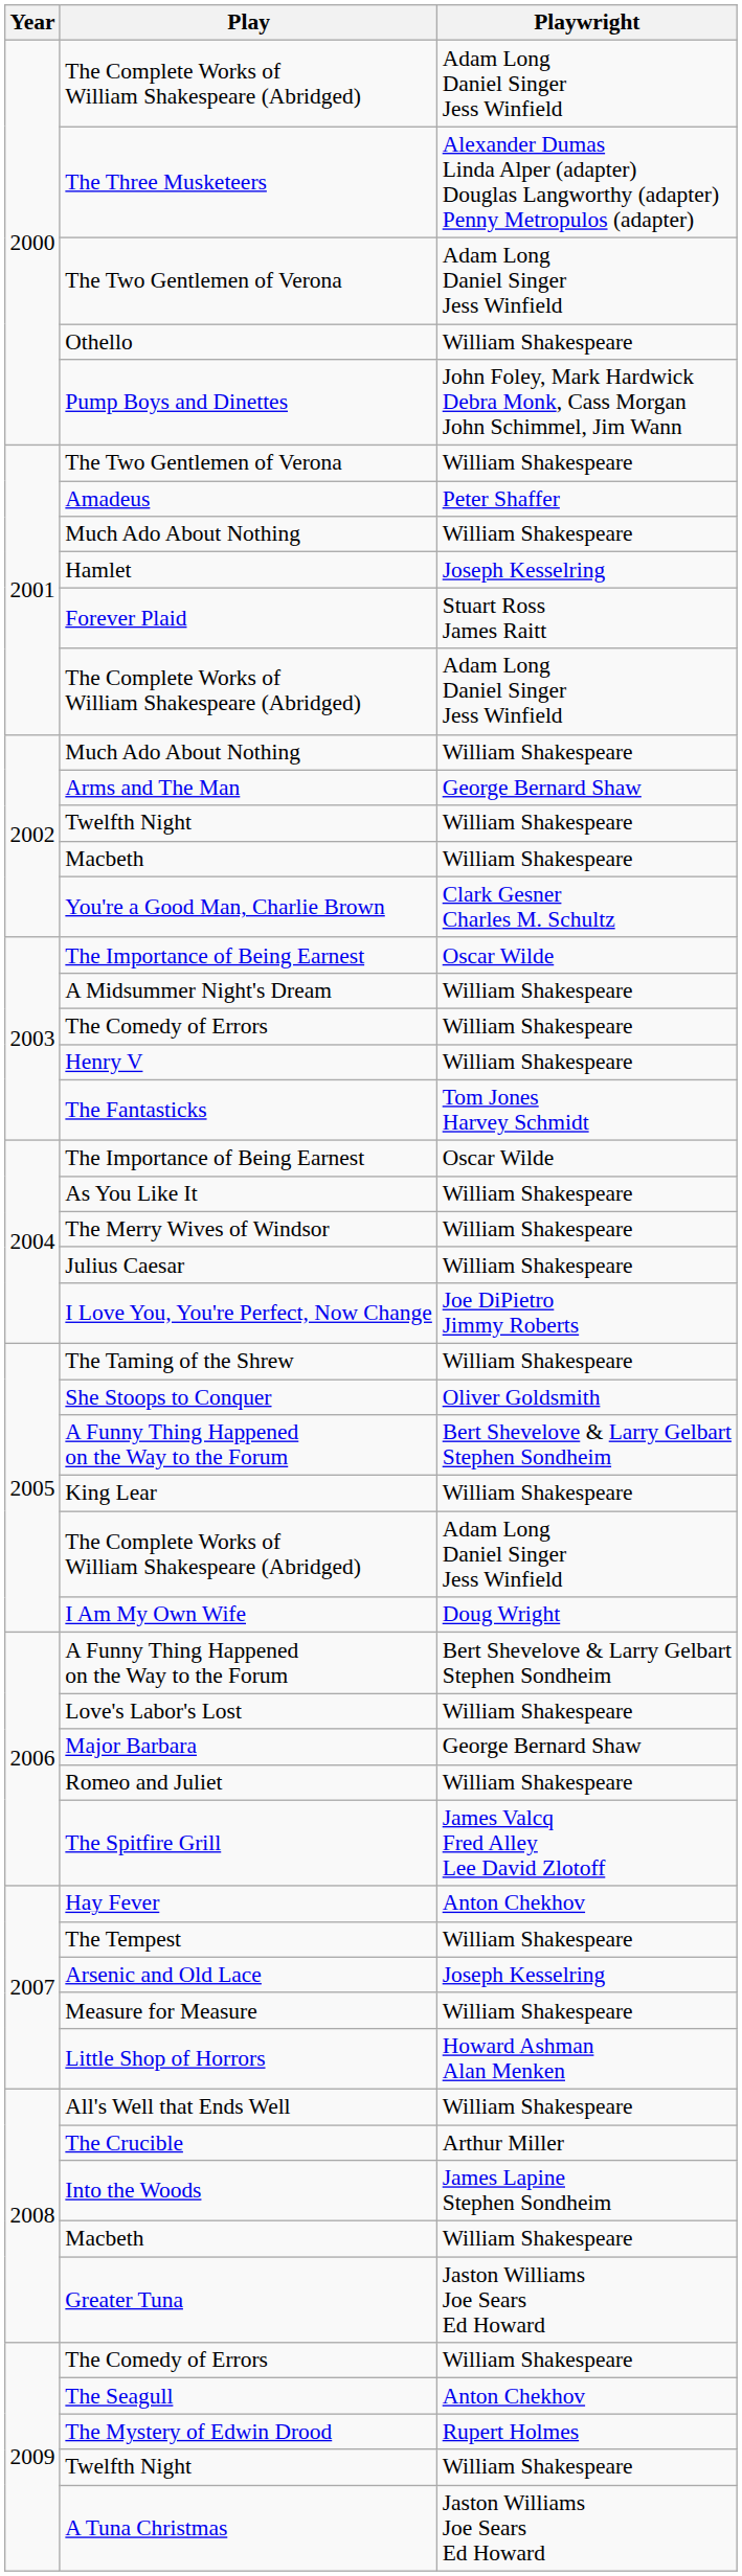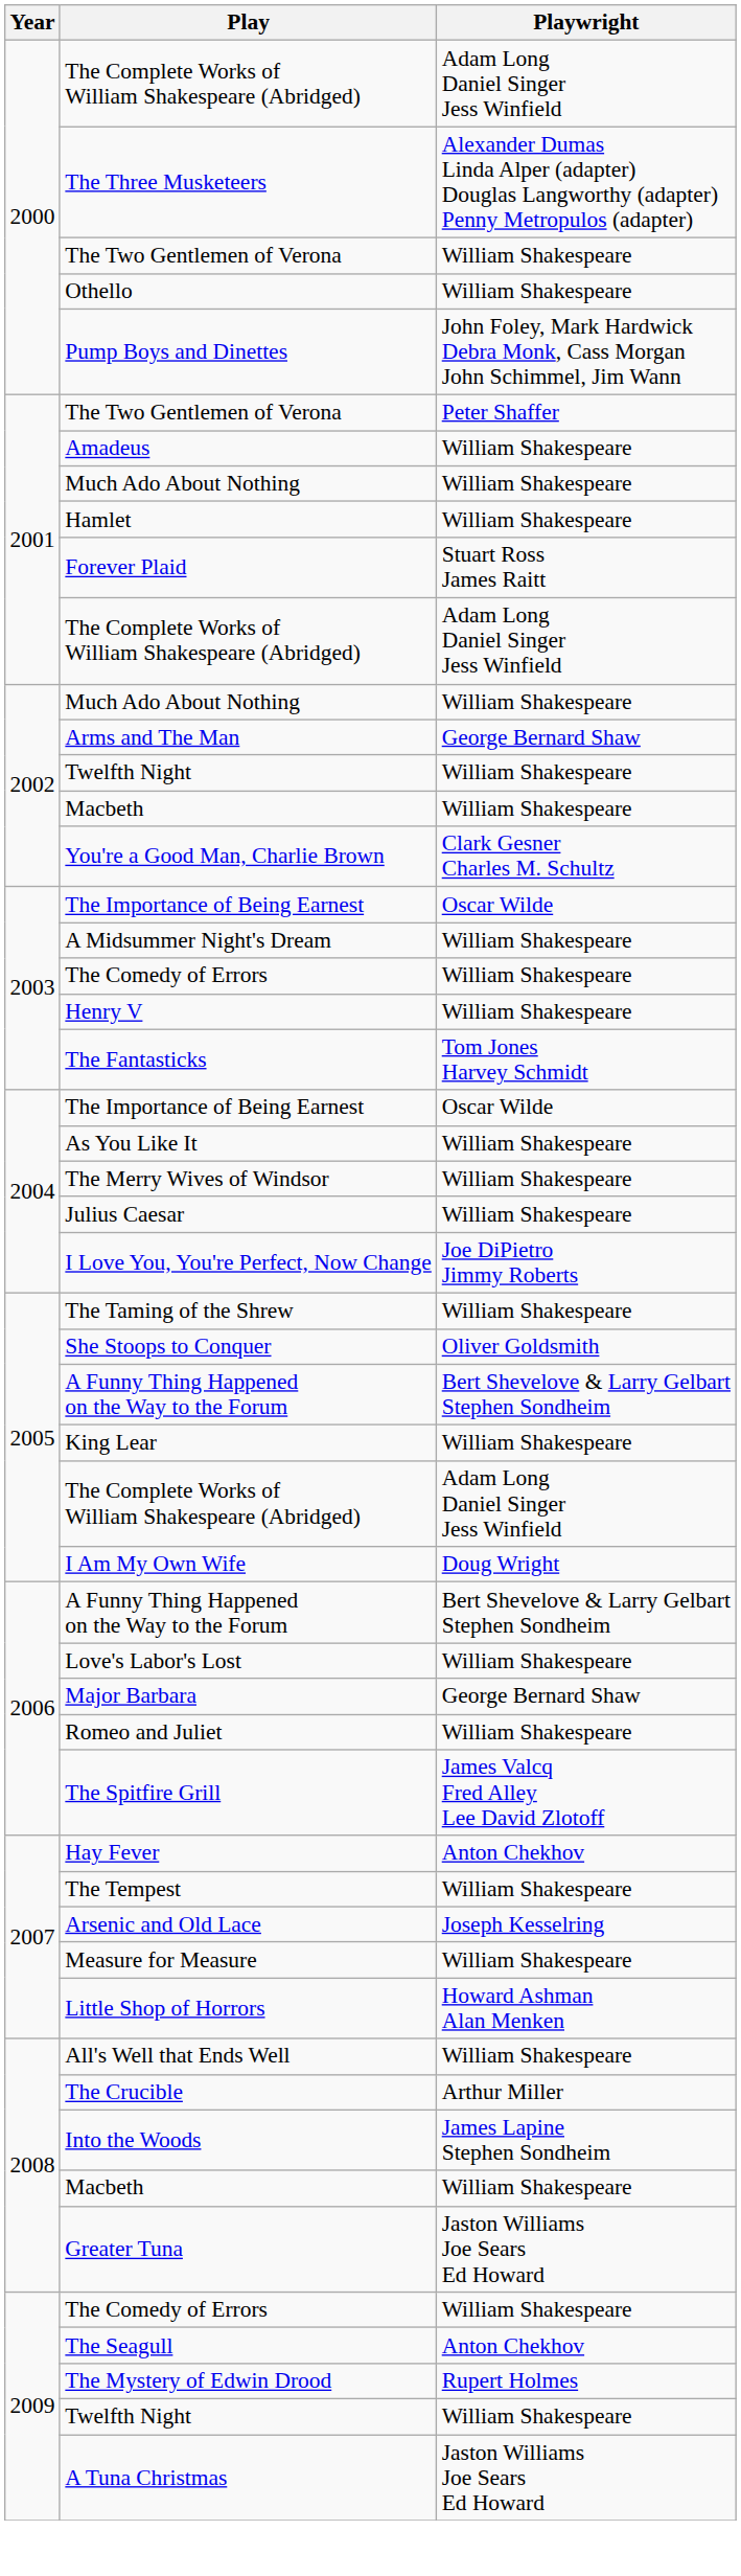 <table class="wikitable mw-collapsible">
 <tr>
 <th>Year</th>
 <th>Play</th>
 <th>Playwright</th>
 </tr>
 <tr>
 <td rowspan="5">2000</td>
 <td>The Complete Works of<br>William Shakespeare (Abridged)</td>
 <td>Adam Long<br>Daniel Singer<br>Jess Winfield</td>
 </tr>
 <tr>
 <td><a href='#'>The Three Musketeers</a></td>
 <td><a href='#'>Alexander Dumas</a><br>Linda Alper (adapter)<br>Douglas Langworthy (adapter)<br><a href='#'>Penny Metropulos</a> (adapter)</td>
 </tr>
 <tr>
 <td>The Two Gentlemen of Verona</td>
-<td>Adam Long<br>Daniel Singer<br>Jess Winfield</td>
+<td>William Shakespeare</td>
 </tr>
 <tr>
 <td>Othello</td>
 <td>William Shakespeare</td>
 </tr>
 <tr>
 <td><a href='#'>Pump Boys and Dinettes</a></td>
 <td>John Foley, Mark Hardwick<br><a href='#'>Debra Monk</a>, Cass Morgan<br>John Schimmel, Jim Wann</td>
 </tr>
 <tr>
 <td rowspan="6">2001</td>
 <td>The Two Gentlemen of Verona</td>
-<td>William Shakespeare</td>
+<td><a href='#'>Peter Shaffer</a></td>
 </tr>
 <tr>
 <td><a href='#'>Amadeus</a></td>
-<td><a href='#'>Peter Shaffer</a></td>
+<td>William Shakespeare</td>
 </tr>
 <tr>
 <td>Much Ado About Nothing</td>
 <td>William Shakespeare</td>
 </tr>
 <tr>
 <td>Hamlet</td>
-<td><a href='#'>Joseph Kesselring</a></td>
+<td>William Shakespeare</td>
 </tr>
 <tr>
 <td><a href='#'>Forever Plaid</a></td>
 <td>Stuart Ross<br>James Raitt</td>
 </tr>
 <tr>
 <td>The Complete Works of<br>William Shakespeare (Abridged)</td>
 <td>Adam Long<br>Daniel Singer<br>Jess Winfield</td>
 </tr>
 <tr>
 <td rowspan="5">2002</td>
 <td>Much Ado About Nothing</td>
 <td>William Shakespeare</td>
 </tr>
 <tr>
 <td><a href='#'>Arms and The Man</a></td>
 <td><a href='#'>George Bernard Shaw</a></td>
 </tr>
 <tr>
 <td>Twelfth Night</td>
 <td>William Shakespeare</td>
 </tr>
 <tr>
 <td>Macbeth</td>
 <td>William Shakespeare</td>
 </tr>
 <tr>
 <td><a href='#'>You're a Good Man, Charlie Brown</a></td>
 <td><a href='#'>Clark Gesner</a><br><a href='#'>Charles M. Schultz</a></td>
 </tr>
 <tr>
 <td rowspan="5">2003</td>
 <td><a href='#'>The Importance of Being Earnest</a></td>
 <td><a href='#'>Oscar Wilde</a></td>
 </tr>
 <tr>
 <td>A Midsummer Night's Dream</td>
 <td>William Shakespeare</td>
 </tr>
 <tr>
 <td>The Comedy of Errors</td>
 <td>William Shakespeare</td>
 </tr>
 <tr>
 <td><a href='#'>Henry V</a></td>
 <td>William Shakespeare</td>
 </tr>
 <tr>
 <td><a href='#'>The Fantasticks</a></td>
 <td><a href='#'>Tom Jones</a><br><a href='#'>Harvey Schmidt</a></td>
 </tr>
 <tr>
 <td rowspan="5">2004</td>
 <td>The Importance of Being Earnest</td>
 <td>Oscar Wilde</td>
 </tr>
 <tr>
 <td>As You Like It</td>
 <td>William Shakespeare</td>
 </tr>
 <tr>
 <td>The Merry Wives of Windsor</td>
 <td>William Shakespeare</td>
 </tr>
 <tr>
 <td>Julius Caesar</td>
 <td>William Shakespeare</td>
 </tr>
 <tr>
 <td><a href='#'>I Love You, You're Perfect, Now Change</a></td>
 <td><a href='#'>Joe DiPietro</a><br><a href='#'>Jimmy Roberts</a></td>
 </tr>
 <tr>
 <td rowspan="6">2005</td>
 <td>The Taming of the Shrew</td>
 <td>William Shakespeare</td>
 </tr>
 <tr>
 <td><a href='#'>She Stoops to Conquer</a></td>
 <td><a href='#'>Oliver Goldsmith</a></td>
 </tr>
 <tr>
 <td><a href='#'>A Funny Thing Happened</a><br><a href='#'>on the Way to the Forum</a></td>
 <td><a href='#'>Bert Shevelove</a> & <a href='#'>Larry Gelbart</a><br><a href='#'>Stephen Sondheim</a></td>
 </tr>
 <tr>
 <td>King Lear</td>
 <td>William Shakespeare</td>
 </tr>
 <tr>
 <td>The Complete Works of<br>William Shakespeare (Abridged)</td>
 <td>Adam Long<br>Daniel Singer<br>Jess Winfield</td>
 </tr>
 <tr>
 <td><a href='#'>I Am My Own Wife</a></td>
 <td><a href='#'>Doug Wright</a></td>
 </tr>
 <tr>
 <td rowspan="5">2006</td>
 <td>A Funny Thing Happened<br>on the Way to the Forum</td>
 <td>Bert Shevelove & Larry Gelbart<br>Stephen Sondheim</td>
 </tr>
 <tr>
 <td>Love's Labor's Lost</td>
 <td>William Shakespeare</td>
 </tr>
 <tr>
 <td><a href='#'>Major Barbara</a></td>
 <td>George Bernard Shaw</td>
 </tr>
 <tr>
 <td>Romeo and Juliet</td>
 <td>William Shakespeare</td>
 </tr>
 <tr>
 <td><a href='#'>The Spitfire Grill</a></td>
 <td><a href='#'>James Valcq</a><br><a href='#'>Fred Alley</a><br><a href='#'>Lee David Zlotoff</a></td>
 </tr>
 <tr>
 <td rowspan="5">2007</td>
 <td><a href='#'>Hay Fever</a></td>
 <td><a href='#'>Anton Chekhov</a></td>
 </tr>
 <tr>
 <td>The Tempest</td>
 <td>William Shakespeare</td>
 </tr>
 <tr>
 <td><a href='#'>Arsenic and Old Lace</a></td>
 <td><a href='#'>Joseph Kesselring</a></td>
 </tr>
 <tr>
 <td>Measure for Measure</td>
 <td>William Shakespeare</td>
 </tr>
 <tr>
 <td><a href='#'>Little Shop of Horrors</a></td>
 <td><a href='#'>Howard Ashman</a><br><a href='#'>Alan Menken</a></td>
 </tr>
 <tr>
 <td rowspan="5">2008</td>
 <td>All's Well that Ends Well</td>
 <td>William Shakespeare</td>
 </tr>
 <tr>
 <td><a href='#'>The Crucible</a></td>
 <td>Arthur Miller</td>
 </tr>
 <tr>
 <td><a href='#'>Into the Woods</a></td>
 <td><a href='#'>James Lapine</a><br>Stephen Sondheim</td>
 </tr>
 <tr>
 <td>Macbeth</td>
 <td>William Shakespeare</td>
 </tr>
 <tr>
 <td><a href='#'>Greater Tuna</a></td>
 <td>Jaston Williams<br>Joe Sears<br>Ed Howard</td>
 </tr>
 <tr>
 <td rowspan="5">2009</td>
 <td>The Comedy of Errors</td>
 <td>William Shakespeare</td>
 </tr>
 <tr>
 <td><a href='#'>The Seagull</a></td>
 <td><a href='#'>Anton Chekhov</a></td>
 </tr>
 <tr>
 <td><a href='#'>The Mystery of Edwin Drood</a></td>
 <td><a href='#'>Rupert Holmes</a></td>
 </tr>
 <tr>
 <td>Twelfth Night</td>
 <td>William Shakespeare</td>
 </tr>
 <tr>
 <td><a href='#'>A Tuna Christmas</a></td>
 <td>Jaston Williams<br>Joe Sears<br>Ed Howard</td>
 </tr>
 </table>
